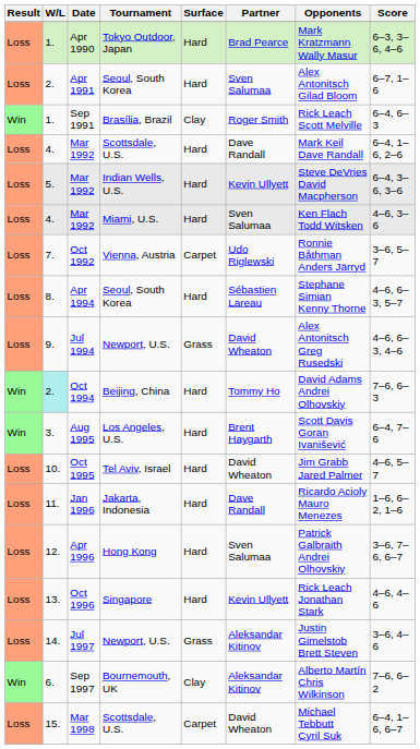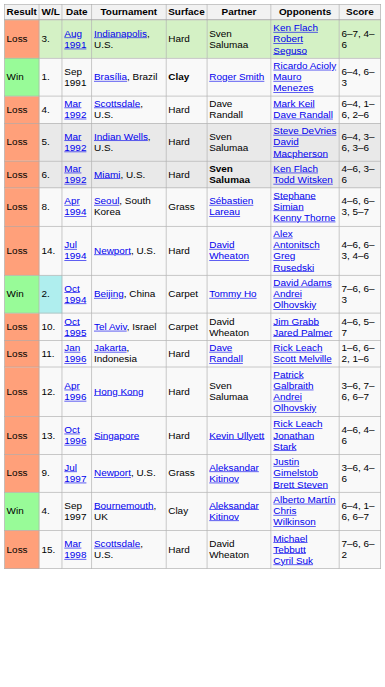 <table class="sortable wikitable">
 <tr>
 <th style="width:40px">Result</th>
 <th style="width:30px" class="unsortable">W/L</th>
 <th style="width:60px">Date</th>
 <th style="width:160px">Tournament</th>
 <th style="width:50px">Surface</th>
 <th style="width:160px">Partner</th>
 <th style="width:160px">Opponents</th>
 <th style="width:120px" class="unsortable">Score</th>
 </tr>
 <tr>
 </tr>
 <tr style="background:#d4f1c5;">
 <td style="background:#ffa07a;">Loss</td>
-<td>1.</td>
-<td>Apr 1990</td>
-<td><a href='#'>Tokyo Outdoor</a>, Japan</td>
+<td>3.</td>
+<td><a href='#'>Aug 1991</a></td>
+<td><a href='#'>Indianapolis</a>, U.S.</td>
 <td>Hard</td>
-<td> <a href='#'>Brad Pearce</a></td>
-<td> <a href='#'>Mark Kratzmann</a> <br>  <a href='#'>Wally Masur</a></td>
-<td>6–3, 3–6, 4–6</td>
-</tr>
-<tr>
-<td style="background:#ffa07a;">Loss</td>
-<td>2.</td>
-<td><a href='#'>Apr 1991</a></td>
-<td><a href='#'>Seoul</a>, South Korea</td>
-<td>Hard</td>
-<td> <a href='#'>Sven Salumaa</a></td>
-<td> <a href='#'>Alex Antonitsch</a> <br>  <a href='#'>Gilad Bloom</a></td>
-<td>6–7, 1–6</td>
+<td> Sven Salumaa</td>
+<td> <a href='#'>Ken Flach</a> <br>  <a href='#'>Robert Seguso</a></td>
+<td>6–7, 4–6</td>
 </tr>
 <tr>
 <td style="background:#98fb98;">Win</td>
 <td>1.</td>
 <td>Sep 1991</td>
 <td><a href='#'>Brasília</a>, Brazil</td>
-<td>Clay</td>
+<td><strong>Clay</strong></td>
 <td> <a href='#'>Roger Smith</a></td>
-<td> <a href='#'>Rick Leach</a> <br>  <a href='#'>Scott Melville</a></td>
+<td> <a href='#'>Ricardo Acioly</a> <br>  <a href='#'>Mauro Menezes</a></td>
 <td>6–4, 6–3</td>
 </tr>
 <tr>
 <td style="background:#ffa07a;">Loss</td>
 <td>4.</td>
 <td><a href='#'>Mar 1992</a></td>
 <td><a href='#'>Scottsdale</a>, U.S.</td>
 <td>Hard</td>
 <td> Dave Randall</td>
 <td> <a href='#'>Mark Keil</a> <br>  <a href='#'>Dave Randall</a></td>
 <td>6–4, 1–6, 2–6</td>
 </tr>
 <tr style="background:#e9e9e9;">
 <td style="background:#ffa07a;">Loss</td>
 <td>5.</td>
 <td><a href='#'>Mar 1992</a></td>
 <td><a href='#'>Indian Wells</a>, U.S.</td>
 <td>Hard</td>
-<td> <a href='#'>Kevin Ullyett</a></td>
+<td> Sven Salumaa</td>
 <td> <a href='#'>Steve DeVries</a> <br>  <a href='#'>David Macpherson</a></td>
 <td>6–4, 3–6, 3–6</td>
 </tr>
 <tr style="background:#e9e9e9;">
 <td style="background:#ffa07a;">Loss</td>
-<td>4.</td>
+<td>6.</td>
 <td><a href='#'>Mar 1992</a></td>
 <td><a href='#'>Miami</a>, U.S.</td>
 <td>Hard</td>
-<td> Sven Salumaa</td>
+<td><strong> Sven Salumaa</strong></td>
 <td> <a href='#'>Ken Flach</a> <br>  <a href='#'>Todd Witsken</a></td>
 <td>4–6, 3–6</td>
-</tr>
-<tr>
-<td style="background:#ffa07a;">Loss</td>
-<td>7.</td>
-<td><a href='#'>Oct 1992</a></td>
-<td><a href='#'>Vienna</a>, Austria</td>
-<td>Carpet</td>
-<td> <a href='#'>Udo Riglewski</a></td>
-<td> <a href='#'>Ronnie Båthman</a> <br>  <a href='#'>Anders Järryd</a></td>
-<td>3–6, 5–7</td>
 </tr>
 <tr>
 <td style="background:#ffa07a;">Loss</td>
 <td>8.</td>
 <td><a href='#'>Apr 1994</a></td>
 <td><a href='#'>Seoul</a>, South Korea</td>
-<td>Hard</td>
+<td>Grass</td>
 <td> <a href='#'>Sébastien Lareau</a></td>
 <td> <a href='#'>Stephane Simian</a> <br>  <a href='#'>Kenny Thorne</a></td>
 <td>4–6, 6–3, 5–7</td>
 </tr>
 <tr>
 <td style="background:#ffa07a;">Loss</td>
-<td>9.</td>
+<td>14.</td>
 <td><a href='#'>Jul 1994</a></td>
 <td><a href='#'>Newport</a>, U.S.</td>
-<td>Grass</td>
+<td>Hard</td>
 <td> <a href='#'>David Wheaton</a></td>
 <td> <a href='#'>Alex Antonitsch</a> <br>  <a href='#'>Greg Rusedski</a></td>
 <td>4–6, 6–3, 4–6</td>
 </tr>
 <tr>
 <td style="background:#98fb98;">Win</td>
 <td style="background: paleturquoise;">2.</td>
 <td><a href='#'>Oct 1994</a></td>
 <td><a href='#'>Beijing</a>, China</td>
-<td>Hard</td>
+<td>Carpet</td>
 <td> <a href='#'>Tommy Ho</a></td>
 <td> <a href='#'>David Adams</a> <br>  <a href='#'>Andrei Olhovskiy</a></td>
 <td>7–6, 6–3</td>
-</tr>
-<tr>
-<td style="background:#98fb98;">Win</td>
-<td>3.</td>
-<td><a href='#'>Aug 1995</a></td>
-<td><a href='#'>Los Angeles</a>, U.S.</td>
-<td>Hard</td>
-<td> <a href='#'>Brent Haygarth</a></td>
-<td> <a href='#'>Scott Davis</a> <br>  <a href='#'>Goran Ivanišević</a></td>
-<td>6–4, 7–6</td>
 </tr>
 <tr>
 <td style="background:#ffa07a;">Loss</td>
 <td>10.</td>
 <td><a href='#'>Oct 1995</a></td>
 <td><a href='#'>Tel Aviv</a>, Israel</td>
-<td>Hard</td>
+<td>Carpet</td>
 <td> David Wheaton</td>
 <td> <a href='#'>Jim Grabb</a> <br>  <a href='#'>Jared Palmer</a></td>
 <td>4–6, 5–7</td>
 </tr>
 <tr>
 <td style="background:#ffa07a;">Loss</td>
 <td>11.</td>
 <td><a href='#'>Jan 1996</a></td>
 <td><a href='#'>Jakarta</a>, Indonesia</td>
 <td>Hard</td>
 <td> <a href='#'>Dave Randall</a></td>
-<td> <a href='#'>Ricardo Acioly</a> <br>  <a href='#'>Mauro Menezes</a></td>
+<td> <a href='#'>Rick Leach</a> <br>  <a href='#'>Scott Melville</a></td>
 <td>1–6, 6–2, 1–6</td>
 </tr>
 <tr>
 <td style="background:#ffa07a;">Loss</td>
 <td>12.</td>
 <td><a href='#'>Apr 1996</a></td>
 <td><a href='#'>Hong Kong</a></td>
 <td>Hard</td>
 <td> Sven Salumaa</td>
 <td> <a href='#'>Patrick Galbraith</a> <br>  <a href='#'>Andrei Olhovskiy</a></td>
 <td>3–6, 7–6, 6–7</td>
 </tr>
 <tr>
 <td style="background:#ffa07a;">Loss</td>
 <td>13.</td>
 <td><a href='#'>Oct 1996</a></td>
 <td><a href='#'>Singapore</a></td>
 <td>Hard</td>
 <td> <a href='#'>Kevin Ullyett</a></td>
 <td> <a href='#'>Rick Leach</a> <br>  <a href='#'>Jonathan Stark</a></td>
 <td>4–6, 4–6</td>
 </tr>
 <tr>
 <td style="background:#ffa07a;">Loss</td>
-<td>14.</td>
+<td>9.</td>
 <td><a href='#'>Jul 1997</a></td>
 <td><a href='#'>Newport</a>, U.S.</td>
 <td>Grass</td>
 <td> <a href='#'>Aleksandar Kitinov</a></td>
 <td> <a href='#'>Justin Gimelstob</a> <br>  <a href='#'>Brett Steven</a></td>
 <td>3–6, 4–6</td>
 </tr>
 <tr>
 <td style="background:#98fb98;">Win</td>
-<td>6.</td>
+<td>4.</td>
 <td>Sep 1997</td>
 <td><a href='#'>Bournemouth</a>, UK</td>
 <td>Clay</td>
 <td> <a href='#'>Aleksandar Kitinov</a></td>
 <td> <a href='#'>Alberto Martín</a> <br>  <a href='#'>Chris Wilkinson</a></td>
-<td>7–6, 6–2</td>
+<td>6–4, 1–6, 6–7</td>
 </tr>
 <tr>
 <td style="background:#ffa07a;">Loss</td>
 <td>15.</td>
 <td><a href='#'>Mar 1998</a></td>
 <td><a href='#'>Scottsdale</a>, U.S.</td>
-<td>Carpet</td>
+<td>Hard</td>
 <td> David Wheaton</td>
 <td> <a href='#'>Michael Tebbutt</a> <br>  <a href='#'>Cyril Suk</a></td>
-<td>6–4, 1–6, 6–7</td>
+<td>7–6, 6–2</td>
 </tr>
 </table>
